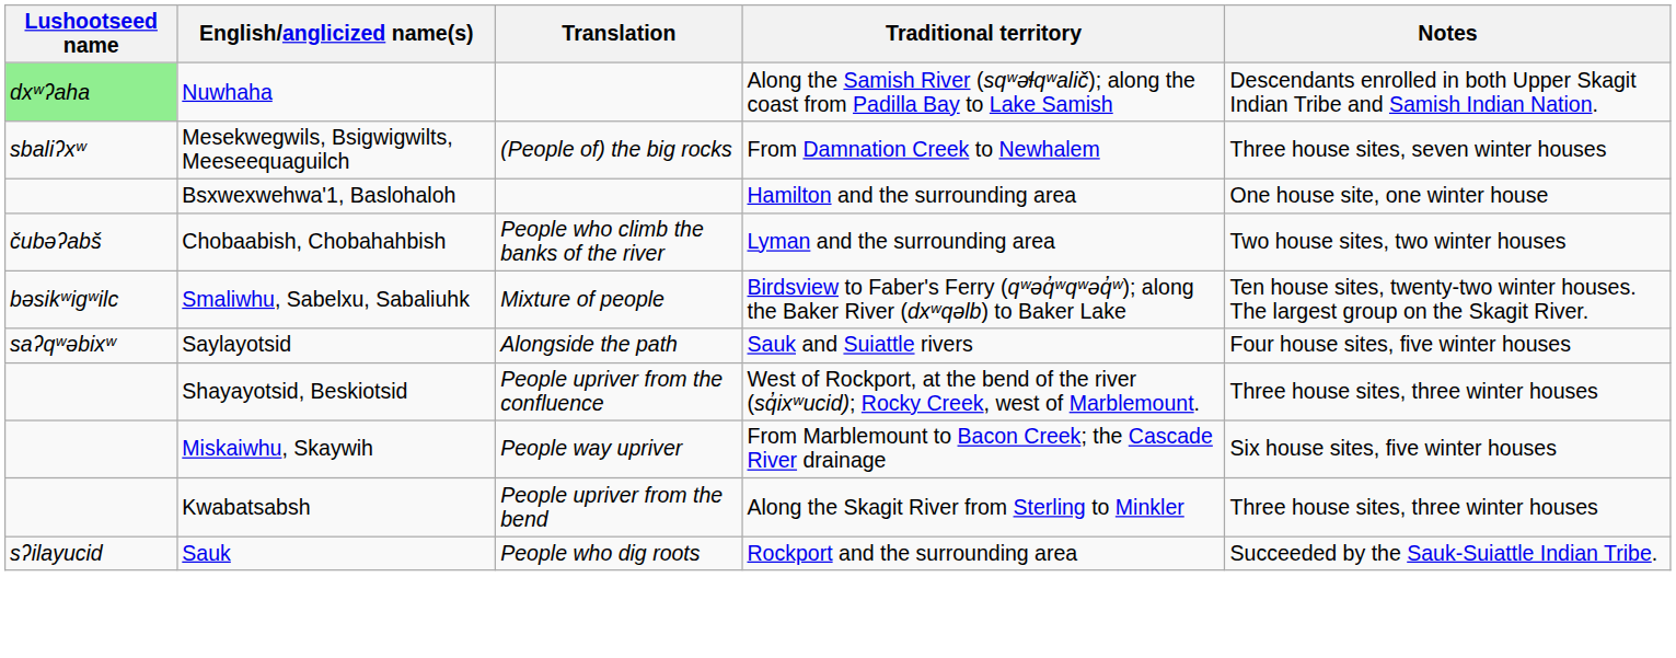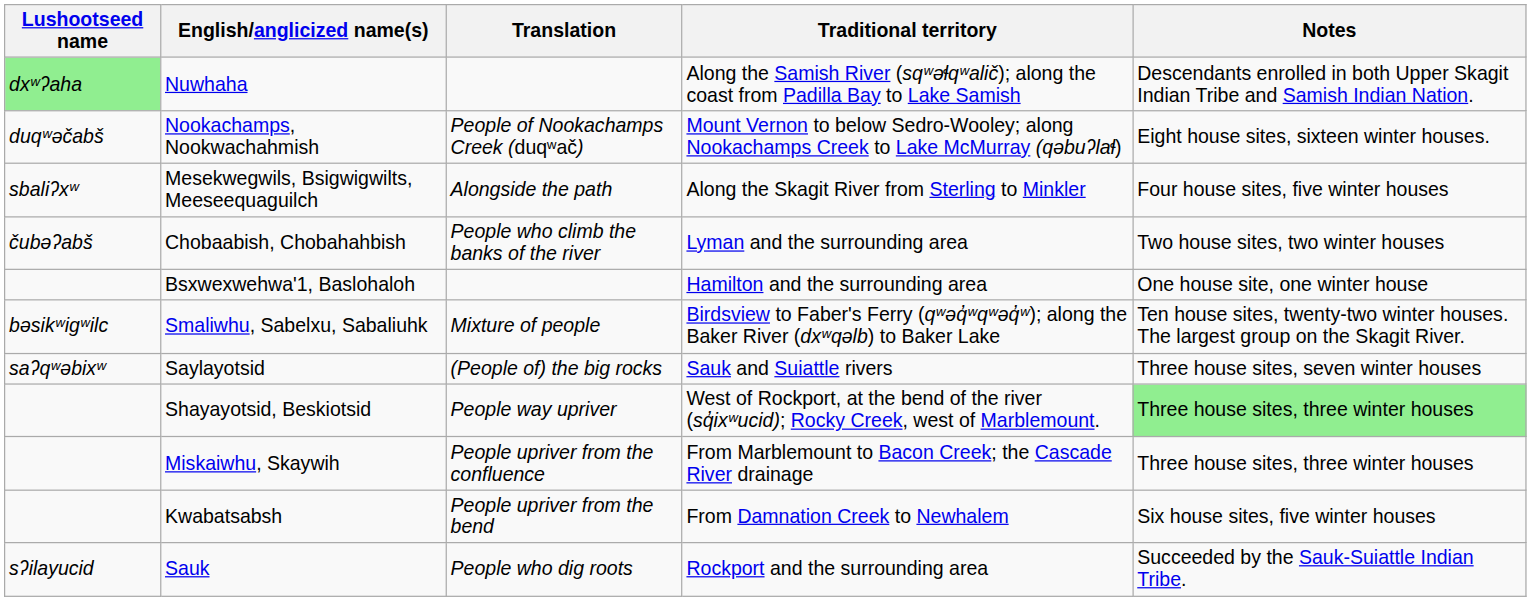 <table class="wikitable">
 <tr>
 <th><a href='#'>Lushootseed</a> name</th>
 <th>English/<a href='#'>anglicized</a> name(s)</th>
 <th>Translation</th>
 <th>Traditional territory</th>
 <th>Notes</th>
 </tr>
 <tr>
 <td style="background: lightgreen;"><em>dxʷʔaha</em></td>
 <td><a href='#'>Nuwhaha</a></td>
 <td></td>
 <td>Along the <a href='#'>Samish River</a> (<em>sqʷəɬqʷalič</em>); along the coast from <a href='#'>Padilla Bay</a> to <a href='#'>Lake Samish</a></td>
 <td>Descendants enrolled in both Upper Skagit Indian Tribe and <a href='#'>Samish Indian Nation</a>.</td>
 </tr>
 <tr>
+<td><em>duqʷəčabš</em></td>
+<td><a href='#'>Nookachamps</a>, Nookwachahmish</td>
+<td><em>People of Nookachamps Creek (</em>duqʷač<em>)</em></td>
+<td><a href='#'>Mount Vernon</a> to below Sedro-Wooley; along <a href='#'>Nookachamps Creek</a> to <a href='#'>Lake McMurray</a> <em>(qəbuʔlaɬ</em>)</td>
+<td>Eight house sites, sixteen winter houses.</td>
+</tr>
+<tr>
 <td><em>sbaliʔxʷ</em></td>
 <td>Mesekwegwils,<em></em> Bsigwigwilts, Meeseequaguilch</td>
-<td><em>(People of) the big rocks</em></td>
-<td>From <a href='#'>Damnation Creek</a> to <a href='#'>Newhalem</a></td>
-<td>Three house sites, seven winter houses</td>
+<td><em>Alongside the path</em></td>
+<td>Along the Skagit River from <a href='#'>Sterling</a> to <a href='#'>Minkler</a></td>
+<td>Four house sites, five winter houses</td>
+</tr>
+<tr>
+<td><em>čubəʔabš</em></td>
+<td>Chobaabish,<em></em> Chobahahbish</td>
+<td><em>People who climb the banks of the river</em></td>
+<td><a href='#'>Lyman</a> and the surrounding area</td>
+<td>Two house sites, two winter houses</td>
 </tr>
 <tr>
 <td></td>
 <td>Bsxwexwehwa'1, Baslohaloh</td>
 <td></td>
 <td><a href='#'>Hamilton</a> and the surrounding area</td>
 <td>One house site, one winter house</td>
-</tr>
-<tr>
-<td><em>čubəʔabš</em></td>
-<td>Chobaabish,<em></em> Chobahahbish</td>
-<td><em>People who climb the banks of the river</em></td>
-<td><a href='#'>Lyman</a> and the surrounding area</td>
-<td>Two house sites, two winter houses</td>
 </tr>
 <tr>
 <td><em>bəsikʷigʷilc</em></td>
 <td><a href='#'>Smaliwhu</a>,<em></em> Sabelxu, Sabaliuhk</td>
 <td><em>Mixture of people</em></td>
 <td><a href='#'>Birdsview</a> to Faber's Ferry (<em>qʷəq̓ʷqʷəq̓ʷ</em>); along the Baker River (<em>dxʷqəlb</em>)<em></em> to Baker Lake</td>
 <td>Ten house sites, twenty-two winter houses. The largest group on the Skagit River.</td>
 </tr>
 <tr>
 <td><em>saʔqʷəbixʷ</em></td>
 <td>Saylayotsid</td>
-<td><em>Alongside the path</em></td>
+<td><em>(People of) the big rocks</em></td>
 <td><a href='#'>Sauk</a> and <a href='#'>Suiattle</a> rivers</td>
-<td>Four house sites, five winter houses</td>
+<td>Three house sites, seven winter houses</td>
 </tr>
 <tr>
 <td></td>
 <td>Shayayotsid, Beskiotsid</td>
-<td><em>People upriver from the confluence</em></td>
+<td><em>People way upriver</em></td>
 <td>West of Rockport, at the bend of the river (<em>sq̓ixʷucid)</em>; <a href='#'>Rocky Creek</a>, west of <a href='#'>Marblemount</a>.</td>
-<td>Three house sites, three winter houses</td>
+<td style="background: lightgreen;">Three house sites, three winter houses</td>
 </tr>
 <tr>
 <td></td>
 <td><a href='#'>Miskaiwhu</a>, Skaywih</td>
-<td><em>People way upriver</em></td>
+<td><em>People upriver from the confluence</em></td>
 <td>From Marblemount to <a href='#'>Bacon Creek</a>; the <a href='#'>Cascade River</a> drainage</td>
-<td>Six house sites, five winter houses</td>
+<td>Three house sites, three winter houses</td>
 </tr>
 <tr>
 <td></td>
 <td>Kwabatsabsh</td>
 <td><em>People upriver from the bend</em></td>
-<td>Along the Skagit River from <a href='#'>Sterling</a> to <a href='#'>Minkler</a></td>
-<td>Three house sites, three winter houses</td>
+<td>From <a href='#'>Damnation Creek</a> to <a href='#'>Newhalem</a></td>
+<td>Six house sites, five winter houses</td>
 </tr>
 <tr>
 <td><em>sʔilayucid</em></td>
 <td><a href='#'>Sauk</a></td>
 <td><em>People who dig roots</em></td>
 <td><a href='#'>Rockport</a> and the surrounding area</td>
 <td>Succeeded by the <a href='#'>Sauk-Suiattle Indian Tribe</a>.</td>
 </tr>
 </table>
